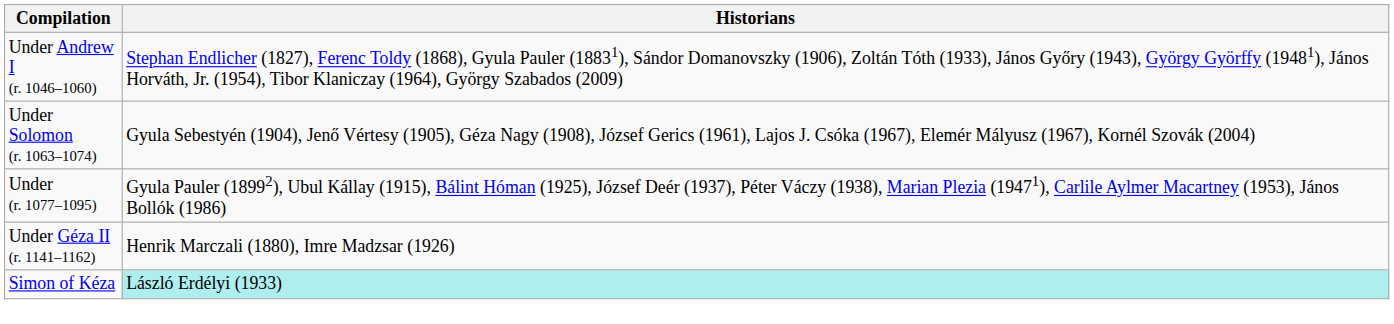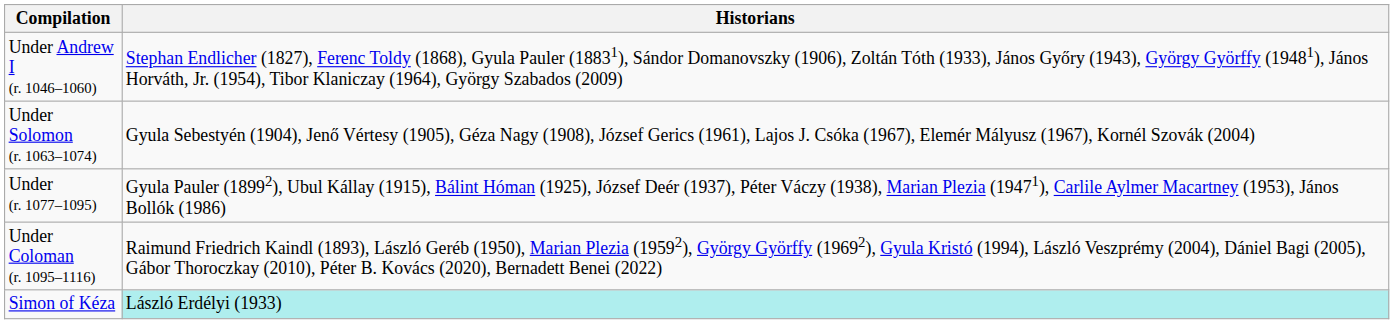 <table class="wikitable">
 <tr>
 <th>Compilation</th>
 <th>Historians</th>
 </tr>
 <tr>
 <td>Under <a href='#'>Andrew I</a><br><small>(r. 1046–1060)</small></td>
 <td><a href='#'>Stephan Endlicher</a> (1827), <a href='#'>Ferenc Toldy</a> (1868), Gyula Pauler (1883<sup>1</sup>), Sándor Domanovszky (1906), Zoltán Tóth (1933), János Győry (1943), <a href='#'>György Györffy</a> (1948<sup>1</sup>), János Horváth, Jr. (1954), Tibor Klaniczay (1964), György Szabados (2009)</td>
 </tr>
 <tr>
 <td>Under <a href='#'>Solomon</a><br><small>(r. 1063–1074)</small></td>
 <td>Gyula Sebestyén (1904), Jenő Vértesy (1905), Géza Nagy (1908), József Gerics (1961), Lajos J. Csóka (1967), Elemér Mályusz (1967), Kornél Szovák (2004)</td>
 </tr>
 <tr>
 <td>Under <br><small>(r. 1077–1095)</small></td>
 <td>Gyula Pauler (1899<sup>2</sup>), Ubul Kállay (1915), <a href='#'>Bálint Hóman</a> (1925), József Deér (1937), Péter Váczy (1938), <a href='#'>Marian Plezia</a> (1947<sup>1</sup>), <a href='#'>Carlile Aylmer Macartney</a> (1953), János Bollók (1986)</td>
 </tr>
 <tr>
-<td>Under <a href='#'>Géza II</a><br><small>(r. 1141–1162)</small></td>
-<td>Henrik Marczali (1880), Imre Madzsar (1926)</td>
+<td>Under <a href='#'>Coloman</a><br><small>(r. 1095–1116)</small></td>
+<td>Raimund Friedrich Kaindl (1893), László Geréb (1950), <a href='#'>Marian Plezia</a> (1959<sup>2</sup>), <a href='#'>György Györffy</a> (1969<sup>2</sup>), <a href='#'>Gyula Kristó</a> (1994), László Veszprémy (2004), Dániel Bagi (2005), Gábor Thoroczkay (2010), Péter B. Kovács (2020), Bernadett Benei (2022)</td>
 </tr>
 <tr>
 <td><a href='#'>Simon of Kéza</a></td>
 <td style="background: paleturquoise;">László Erdélyi (1933)</td>
 </tr>
 </table>
